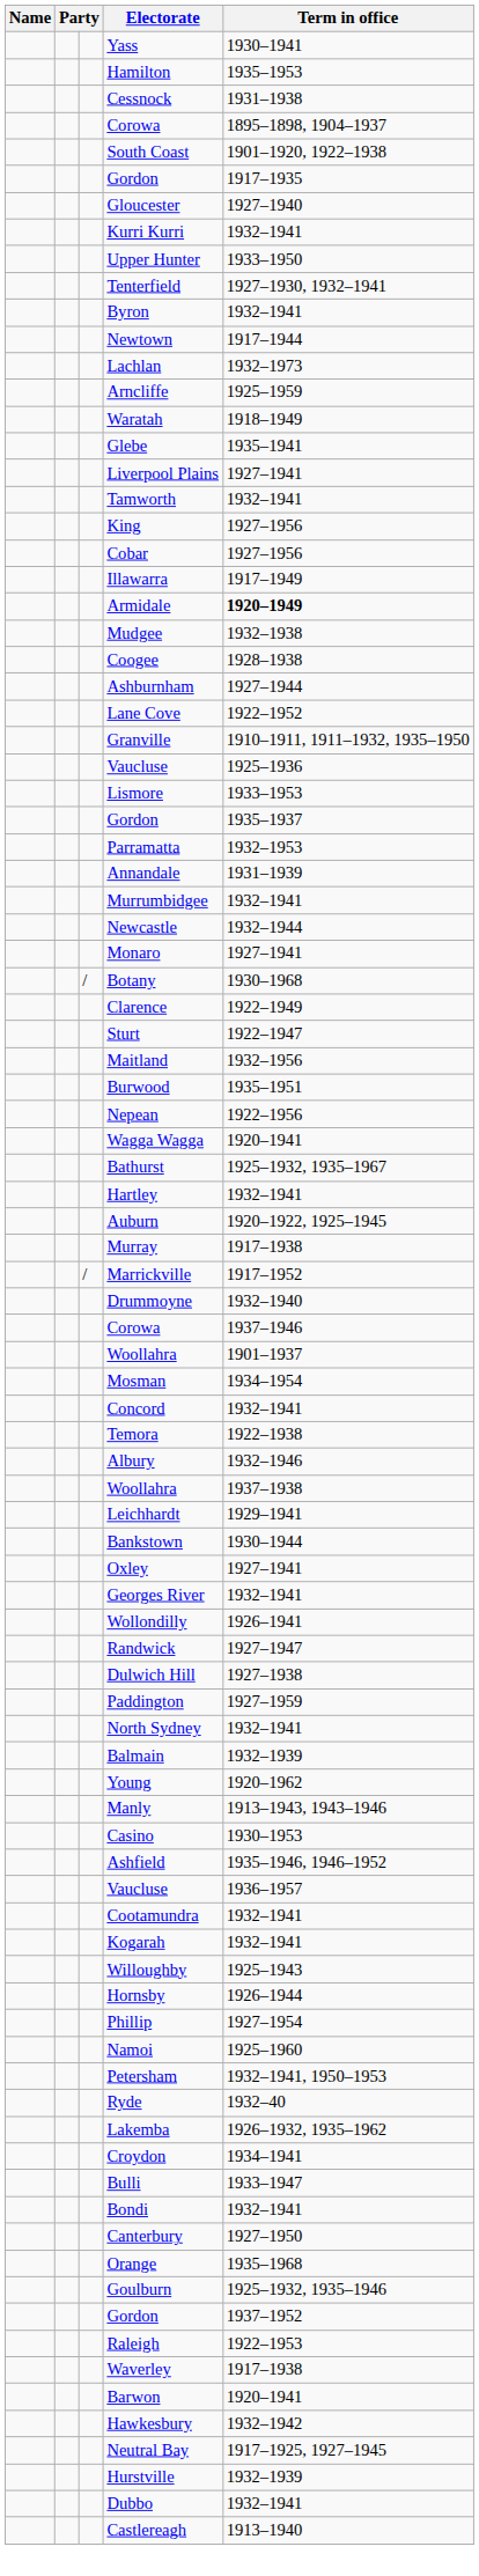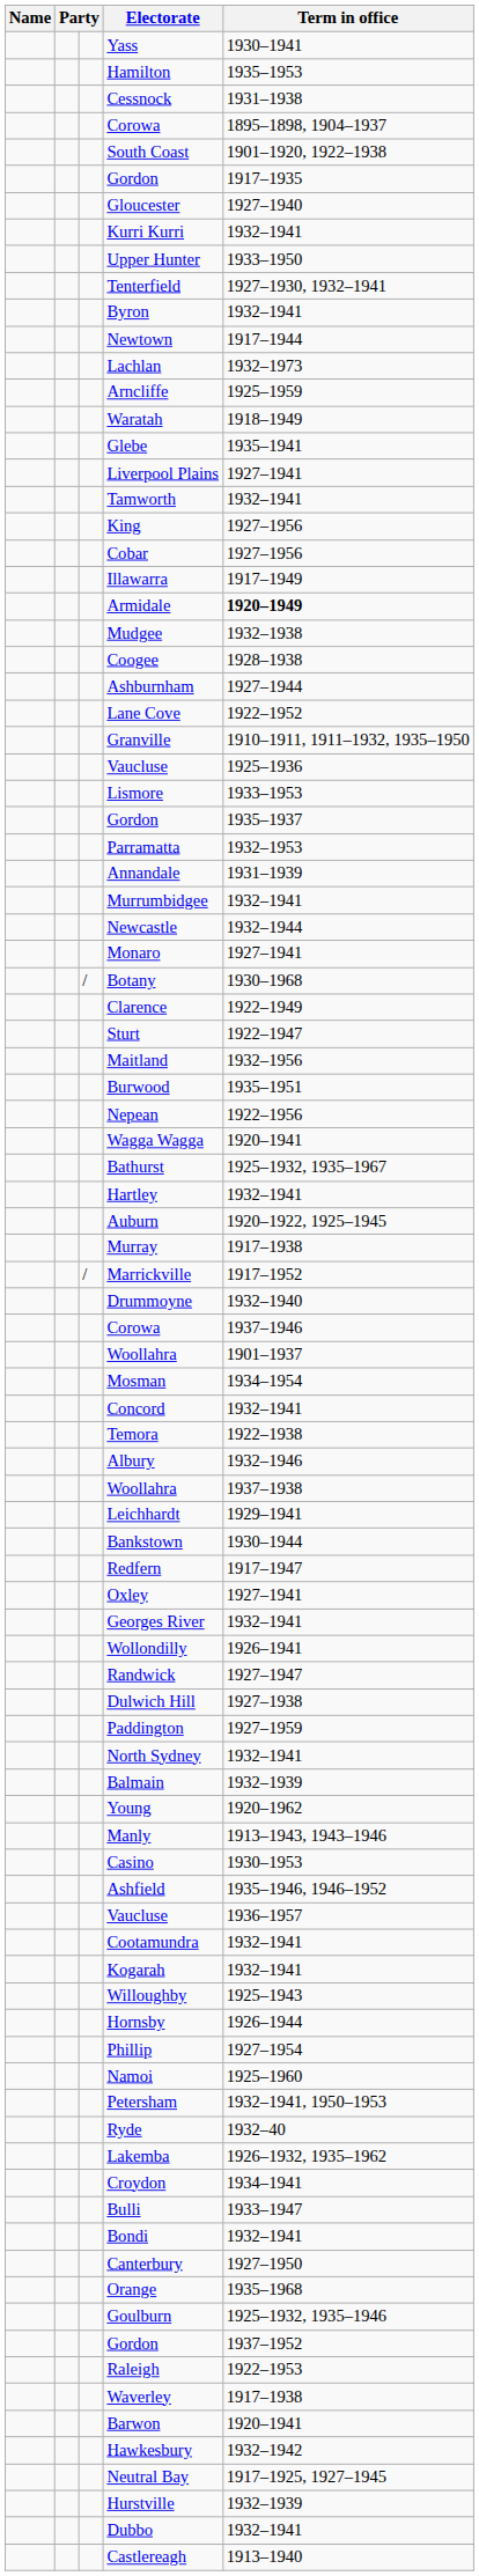 <table class="wikitable sortable">
 <tr>
 <th>Name</th>
 <th colspan=2>Party</th>
 <th><a href='#'>Electorate</a></th>
 <th>Term in office</th>
 </tr>
 <tr>
 <td></td>
 <td> </td>
 <td></td>
 <td><a href='#'>Yass</a></td>
 <td>1930–1941</td>
 </tr>
 <tr>
 <td></td>
 <td> </td>
 <td></td>
 <td><a href='#'>Hamilton</a></td>
 <td>1935–1953</td>
 </tr>
 <tr>
 <td></td>
 <td> </td>
 <td></td>
 <td><a href='#'>Cessnock</a></td>
 <td>1931–1938</td>
 </tr>
 <tr>
 <td></td>
 <td> </td>
 <td></td>
 <td><a href='#'>Corowa</a></td>
 <td>1895–1898, 1904–1937</td>
 </tr>
 <tr>
 <td></td>
 <td> </td>
 <td></td>
 <td><a href='#'>South Coast</a></td>
 <td>1901–1920, 1922–1938</td>
 </tr>
 <tr>
 <td></td>
 <td> </td>
 <td></td>
 <td><a href='#'>Gordon</a></td>
 <td>1917–1935</td>
 </tr>
 <tr>
 <td></td>
 <td> </td>
 <td></td>
 <td><a href='#'>Gloucester</a></td>
 <td>1927–1940</td>
 </tr>
 <tr>
 <td></td>
 <td> </td>
 <td></td>
 <td><a href='#'>Kurri Kurri</a></td>
 <td>1932–1941</td>
 </tr>
 <tr>
 <td></td>
 <td> </td>
 <td></td>
 <td><a href='#'>Upper Hunter</a></td>
 <td>1933–1950</td>
 </tr>
 <tr>
 <td></td>
 <td> </td>
 <td></td>
 <td><a href='#'>Tenterfield</a></td>
 <td>1927–1930, 1932–1941</td>
 </tr>
 <tr>
 <td></td>
 <td> </td>
 <td></td>
 <td><a href='#'>Byron</a></td>
 <td>1932–1941</td>
 </tr>
 <tr>
 <td></td>
 <td> </td>
 <td></td>
 <td><a href='#'>Newtown</a></td>
 <td>1917–1944</td>
 </tr>
 <tr>
 <td></td>
 <td> </td>
 <td></td>
 <td><a href='#'>Lachlan</a></td>
 <td>1932–1973</td>
 </tr>
 <tr>
 <td></td>
 <td> </td>
 <td></td>
 <td><a href='#'>Arncliffe</a></td>
 <td>1925–1959</td>
 </tr>
 <tr>
 <td></td>
 <td> </td>
 <td></td>
 <td><a href='#'>Waratah</a></td>
 <td>1918–1949</td>
 </tr>
 <tr>
 <td></td>
 <td> </td>
 <td></td>
 <td><a href='#'>Glebe</a></td>
 <td>1935–1941</td>
 </tr>
 <tr>
 <td></td>
 <td> </td>
 <td></td>
 <td><a href='#'>Liverpool Plains</a></td>
 <td>1927–1941</td>
 </tr>
 <tr>
 <td></td>
 <td> </td>
 <td></td>
 <td><a href='#'>Tamworth</a></td>
 <td>1932–1941</td>
 </tr>
 <tr>
 <td></td>
 <td> </td>
 <td></td>
 <td><a href='#'>King</a></td>
 <td>1927–1956</td>
 </tr>
 <tr>
 <td></td>
 <td> </td>
 <td></td>
 <td><a href='#'>Cobar</a></td>
 <td>1927–1956</td>
 </tr>
 <tr>
 <td></td>
 <td> </td>
 <td></td>
 <td><a href='#'>Illawarra</a></td>
 <td>1917–1949</td>
 </tr>
 <tr>
 <td></td>
 <td> </td>
 <td></td>
 <td><a href='#'>Armidale</a></td>
 <td><strong>1920–1949</strong></td>
 </tr>
 <tr>
 <td></td>
 <td> </td>
 <td></td>
 <td><a href='#'>Mudgee</a></td>
 <td>1932–1938</td>
 </tr>
 <tr>
 <td></td>
 <td> </td>
 <td></td>
 <td><a href='#'>Coogee</a></td>
 <td>1928–1938</td>
 </tr>
 <tr>
 <td></td>
 <td> </td>
 <td></td>
 <td><a href='#'>Ashburnham</a></td>
 <td>1927–1944</td>
 </tr>
 <tr>
 <td></td>
 <td> </td>
 <td></td>
 <td><a href='#'>Lane Cove</a></td>
 <td>1922–1952</td>
 </tr>
 <tr>
 <td></td>
 <td> </td>
 <td></td>
 <td><a href='#'>Granville</a></td>
 <td>1910–1911, 1911–1932, 1935–1950</td>
 </tr>
 <tr>
 <td></td>
 <td> </td>
 <td></td>
 <td><a href='#'>Vaucluse</a></td>
 <td>1925–1936</td>
 </tr>
 <tr>
 <td></td>
 <td> </td>
 <td></td>
 <td><a href='#'>Lismore</a></td>
 <td>1933–1953</td>
 </tr>
 <tr>
 <td></td>
 <td> </td>
 <td></td>
 <td><a href='#'>Gordon</a></td>
 <td>1935–1937</td>
 </tr>
 <tr>
 <td></td>
 <td> </td>
 <td></td>
 <td><a href='#'>Parramatta</a></td>
 <td>1932–1953</td>
 </tr>
 <tr>
 <td></td>
 <td> </td>
 <td></td>
 <td><a href='#'>Annandale</a></td>
 <td>1931–1939</td>
 </tr>
 <tr>
 <td></td>
 <td> </td>
 <td></td>
 <td><a href='#'>Murrumbidgee</a></td>
 <td>1932–1941</td>
 </tr>
 <tr>
 <td></td>
 <td> </td>
 <td></td>
 <td><a href='#'>Newcastle</a></td>
 <td>1932–1944</td>
 </tr>
 <tr>
 <td></td>
 <td> </td>
 <td></td>
 <td><a href='#'>Monaro</a></td>
 <td>1927–1941</td>
 </tr>
 <tr>
 <td></td>
 <td> </td>
 <td>/</td>
 <td><a href='#'>Botany</a></td>
 <td>1930–1968</td>
 </tr>
 <tr>
 <td></td>
 <td> </td>
 <td></td>
 <td><a href='#'>Clarence</a></td>
 <td>1922–1949</td>
 </tr>
 <tr>
 <td></td>
 <td> </td>
 <td></td>
 <td><a href='#'>Sturt</a></td>
 <td>1922–1947</td>
 </tr>
 <tr>
 <td></td>
 <td> </td>
 <td></td>
 <td><a href='#'>Maitland</a></td>
 <td>1932–1956</td>
 </tr>
 <tr>
 <td></td>
 <td> </td>
 <td></td>
 <td><a href='#'>Burwood</a></td>
 <td>1935–1951</td>
 </tr>
 <tr>
 <td></td>
 <td> </td>
 <td></td>
 <td><a href='#'>Nepean</a></td>
 <td>1922–1956</td>
 </tr>
 <tr>
 <td></td>
 <td> </td>
 <td></td>
 <td><a href='#'>Wagga Wagga</a></td>
 <td>1920–1941</td>
 </tr>
 <tr>
 <td></td>
 <td> </td>
 <td></td>
 <td><a href='#'>Bathurst</a></td>
 <td>1925–1932, 1935–1967</td>
 </tr>
 <tr>
 <td></td>
 <td> </td>
 <td></td>
 <td><a href='#'>Hartley</a></td>
 <td>1932–1941</td>
 </tr>
 <tr>
 <td></td>
 <td> </td>
 <td></td>
 <td><a href='#'>Auburn</a></td>
 <td>1920–1922, 1925–1945</td>
 </tr>
 <tr>
 <td></td>
 <td> </td>
 <td></td>
 <td><a href='#'>Murray</a></td>
 <td>1917–1938</td>
 </tr>
 <tr>
 <td></td>
 <td> </td>
 <td>/</td>
 <td><a href='#'>Marrickville</a></td>
 <td>1917–1952</td>
 </tr>
 <tr>
 <td></td>
 <td> </td>
 <td></td>
 <td><a href='#'>Drummoyne</a></td>
 <td>1932–1940</td>
 </tr>
 <tr>
 <td></td>
 <td> </td>
 <td></td>
 <td><a href='#'>Corowa</a></td>
 <td>1937–1946</td>
 </tr>
 <tr>
 <td></td>
 <td> </td>
 <td></td>
 <td><a href='#'>Woollahra</a></td>
 <td>1901–1937</td>
 </tr>
 <tr>
 <td></td>
 <td> </td>
 <td></td>
 <td><a href='#'>Mosman</a></td>
 <td>1934–1954</td>
 </tr>
 <tr>
 <td></td>
 <td> </td>
 <td></td>
 <td><a href='#'>Concord</a></td>
 <td>1932–1941</td>
 </tr>
 <tr>
 <td></td>
 <td> </td>
 <td></td>
 <td><a href='#'>Temora</a></td>
 <td>1922–1938</td>
 </tr>
 <tr>
 <td></td>
 <td> </td>
 <td></td>
 <td><a href='#'>Albury</a></td>
 <td>1932–1946</td>
 </tr>
 <tr>
 <td></td>
 <td> </td>
 <td></td>
 <td><a href='#'>Woollahra</a></td>
 <td>1937–1938</td>
 </tr>
 <tr>
 <td></td>
 <td> </td>
 <td></td>
 <td><a href='#'>Leichhardt</a></td>
 <td>1929–1941</td>
 </tr>
 <tr>
 <td></td>
 <td> </td>
 <td></td>
 <td><a href='#'>Bankstown</a></td>
 <td>1930–1944</td>
 </tr>
 <tr>
 <td></td>
 <td> </td>
 <td></td>
+<td><a href='#'>Redfern</a></td>
+<td>1917–1947</td>
+</tr>
+<tr>
+<td></td>
+<td> </td>
+<td></td>
 <td><a href='#'>Oxley</a></td>
 <td>1927–1941</td>
 </tr>
 <tr>
 <td></td>
 <td> </td>
 <td></td>
 <td><a href='#'>Georges River</a></td>
 <td>1932–1941</td>
 </tr>
 <tr>
 <td></td>
 <td> </td>
 <td></td>
 <td><a href='#'>Wollondilly</a></td>
 <td>1926–1941</td>
 </tr>
 <tr>
 <td></td>
 <td> </td>
 <td></td>
 <td><a href='#'>Randwick</a></td>
 <td>1927–1947</td>
 </tr>
 <tr>
 <td></td>
 <td> </td>
 <td></td>
 <td><a href='#'>Dulwich Hill</a></td>
 <td>1927–1938</td>
 </tr>
 <tr>
 <td></td>
 <td> </td>
 <td></td>
 <td><a href='#'>Paddington</a></td>
 <td>1927–1959</td>
 </tr>
 <tr>
 <td></td>
 <td> </td>
 <td></td>
 <td><a href='#'>North Sydney</a></td>
 <td>1932–1941</td>
 </tr>
 <tr>
 <td></td>
 <td> </td>
 <td></td>
 <td><a href='#'>Balmain</a></td>
 <td>1932–1939</td>
 </tr>
 <tr>
 <td></td>
 <td> </td>
 <td></td>
 <td><a href='#'>Young</a></td>
 <td>1920–1962</td>
 </tr>
 <tr>
 <td></td>
 <td> </td>
 <td></td>
 <td><a href='#'>Manly</a></td>
 <td>1913–1943, 1943–1946</td>
 </tr>
 <tr>
 <td></td>
 <td> </td>
 <td></td>
 <td><a href='#'>Casino</a></td>
 <td>1930–1953</td>
 </tr>
 <tr>
 <td></td>
 <td> </td>
 <td></td>
 <td><a href='#'>Ashfield</a></td>
 <td>1935–1946, 1946–1952</td>
 </tr>
 <tr>
 <td></td>
 <td> </td>
 <td></td>
 <td><a href='#'>Vaucluse</a></td>
 <td>1936–1957</td>
 </tr>
 <tr>
 <td></td>
 <td> </td>
 <td></td>
 <td><a href='#'>Cootamundra</a></td>
 <td>1932–1941</td>
 </tr>
 <tr>
 <td></td>
 <td> </td>
 <td></td>
 <td><a href='#'>Kogarah</a></td>
 <td>1932–1941</td>
 </tr>
 <tr>
 <td></td>
 <td> </td>
 <td></td>
 <td><a href='#'>Willoughby</a></td>
 <td>1925–1943</td>
 </tr>
 <tr>
 <td></td>
 <td> </td>
 <td></td>
 <td><a href='#'>Hornsby</a></td>
 <td>1926–1944</td>
 </tr>
 <tr>
 <td></td>
 <td> </td>
 <td></td>
 <td><a href='#'>Phillip</a></td>
 <td>1927–1954</td>
 </tr>
 <tr>
 <td></td>
 <td> </td>
 <td></td>
 <td><a href='#'>Namoi</a></td>
 <td>1925–1960</td>
 </tr>
 <tr>
 <td></td>
 <td> </td>
 <td></td>
 <td><a href='#'>Petersham</a></td>
 <td>1932–1941, 1950–1953</td>
 </tr>
 <tr>
 <td></td>
 <td> </td>
 <td></td>
 <td><a href='#'>Ryde</a></td>
 <td>1932–40</td>
 </tr>
 <tr>
 <td></td>
 <td> </td>
 <td></td>
 <td><a href='#'>Lakemba</a></td>
 <td>1926–1932, 1935–1962</td>
 </tr>
 <tr>
 <td></td>
 <td> </td>
 <td></td>
 <td><a href='#'>Croydon</a></td>
 <td>1934–1941</td>
 </tr>
 <tr>
 <td></td>
 <td> </td>
 <td></td>
 <td><a href='#'>Bulli</a></td>
 <td>1933–1947</td>
 </tr>
 <tr>
 <td></td>
 <td> </td>
 <td></td>
 <td><a href='#'>Bondi</a></td>
 <td>1932–1941</td>
 </tr>
 <tr>
 <td></td>
 <td> </td>
 <td></td>
 <td><a href='#'>Canterbury</a></td>
 <td>1927–1950</td>
 </tr>
 <tr>
 <td></td>
 <td> </td>
 <td></td>
 <td><a href='#'>Orange</a></td>
 <td>1935–1968</td>
 </tr>
 <tr>
 <td></td>
 <td> </td>
 <td></td>
 <td><a href='#'>Goulburn</a></td>
 <td>1925–1932, 1935–1946</td>
 </tr>
 <tr>
 <td></td>
 <td> </td>
 <td></td>
 <td><a href='#'>Gordon</a></td>
 <td>1937–1952</td>
 </tr>
 <tr>
 <td></td>
 <td> </td>
 <td></td>
 <td><a href='#'>Raleigh</a></td>
 <td>1922–1953</td>
 </tr>
 <tr>
 <td></td>
 <td> </td>
 <td></td>
 <td><a href='#'>Waverley</a></td>
 <td>1917–1938</td>
 </tr>
 <tr>
 <td></td>
 <td> </td>
 <td></td>
 <td><a href='#'>Barwon</a></td>
 <td>1920–1941</td>
 </tr>
 <tr>
 <td></td>
 <td> </td>
 <td></td>
 <td><a href='#'>Hawkesbury</a></td>
 <td>1932–1942</td>
 </tr>
 <tr>
 <td></td>
 <td> </td>
 <td></td>
 <td><a href='#'>Neutral Bay</a></td>
 <td>1917–1925, 1927–1945</td>
 </tr>
 <tr>
 <td></td>
 <td> </td>
 <td></td>
 <td><a href='#'>Hurstville</a></td>
 <td>1932–1939</td>
 </tr>
 <tr>
 <td></td>
 <td> </td>
 <td></td>
 <td><a href='#'>Dubbo</a></td>
 <td>1932–1941</td>
 </tr>
 <tr>
 <td></td>
 <td> </td>
 <td></td>
 <td><a href='#'>Castlereagh</a></td>
 <td>1913–1940</td>
 </tr>
 </table>
